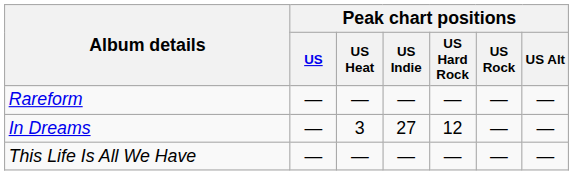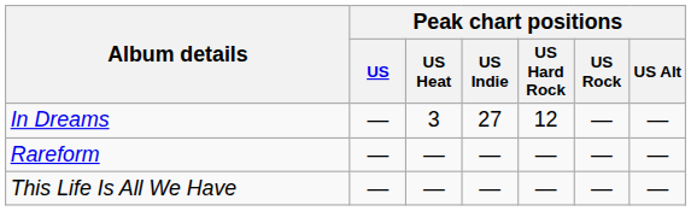 <table class="wikitable" style="text-align:center;">
 <tr>
 <th rowspan =  2 width = 250>Album details</th>
 <th colspan =  6>Peak chart positions</th>
 </tr>
 <tr>
 <th style = "width:3em;font-size:75%"><a href='#'>US</a></th>
 <th style = "width:3em;font-size:75%">US Heat</th>
 <th style = "width:3em;font-size:75%">US Indie</th>
 <th style = "width:3em;font-size:75%">US Hard Rock</th>
 <th style = "width:3em;font-size:75%">US Rock</th>
 <th style = "width:3em;font-size:75%">US Alt</th>
 </tr>
 <tr>
+<td align=left><em><a href='#'>In Dreams</a></em><br></td>
+<td>—</td>
+<td>3</td>
+<td>27</td>
+<td>12</td>
+<td>—</td>
+<td>—</td>
+</tr>
+<tr>
 <td align=left><em><a href='#'>Rareform</a></em><br></td>
 <td>—</td>
 <td>—</td>
 <td>—</td>
 <td>—</td>
-<td>—</td>
-<td>—</td>
-</tr>
-<tr>
-<td align=left><em><a href='#'>In Dreams</a></em><br></td>
-<td>—</td>
-<td>3</td>
-<td>27</td>
-<td>12</td>
 <td>—</td>
 <td>—</td>
 </tr>
 <tr>
 <td align=left><em>This Life Is All We Have</em><br></td>
 <td>—</td>
 <td>—</td>
 <td>—</td>
 <td>—</td>
 <td>—</td>
 <td>—</td>
 </tr>
 </table>
